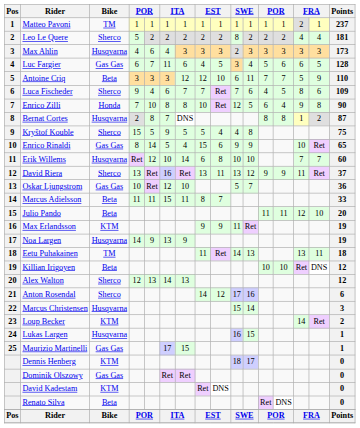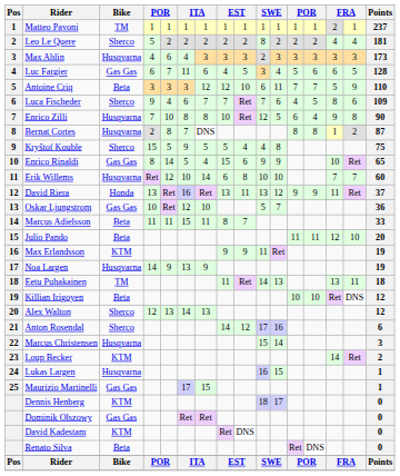 <table class="wikitable" style="font-size: 80%; text-align:center">
 <tr valign="top">
 <th valign="middle">Pos</th>
 <th valign="middle">Rider</th>
 <th valign="middle">Bike</th>
 <th colspan=2><a href='#'>POR</a><br></th>
 <th colspan=2><a href='#'>ITA</a><br></th>
 <th colspan=2><a href='#'>EST</a><br></th>
 <th colspan=2><a href='#'>SWE</a><br></th>
 <th colspan=2><a href='#'>POR</a><br></th>
 <th colspan=2><a href='#'>FRA</a><br></th>
 <th valign="middle">Points</th>
 </tr>
 <tr>
 <th>1</th>
 <td align=left> <a href='#'>Matteo Pavoni</a></td>
 <td><a href='#'>TM</a></td>
 <td style="background:#ffffbf;">1</td>
 <td style="background:#ffffbf;">1</td>
 <td style="background:#ffffbf;">1</td>
 <td style="background:#ffffbf;">1</td>
 <td style="background:#ffffbf;">1</td>
 <td style="background:#ffffbf;">1</td>
 <td style="background:#ffffbf;">1</td>
 <td style="background:#ffffbf;">1</td>
 <td style="background:#ffffbf;">1</td>
 <td style="background:#ffffbf;">1</td>
 <td style="background:#dfdfdf;">2</td>
 <td style="background:#ffffbf;">1</td>
 <th>237</th>
 </tr>
 <tr>
 <th>2</th>
 <td align=left> <a href='#'>Leo Le Quere</a></td>
 <td><a href='#'>Sherco</a></td>
 <td style="background:#dfffdf;">5</td>
 <td style="background:#dfdfdf;">2</td>
 <td style="background:#dfdfdf;">2</td>
 <td style="background:#dfdfdf;">2</td>
 <td style="background:#dfdfdf;">2</td>
 <td style="background:#dfdfdf;">2</td>
 <td style="background:#dfffdf;">8</td>
 <td style="background:#dfdfdf;">2</td>
 <td style="background:#dfdfdf;">2</td>
 <td style="background:#dfdfdf;">2</td>
 <td style="background:#dfffdf;">4</td>
 <td style="background:#dfffdf;">4</td>
 <th>181</th>
 </tr>
 <tr>
 <th>3</th>
 <td align=left> <a href='#'>Max Ahlin</a></td>
 <td><a href='#'>Husqvarna</a></td>
 <td style="background:#dfffdf;">4</td>
 <td style="background:#dfffdf;">6</td>
 <td style="background:#dfffdf;">4</td>
 <td style="background:#ffdf9f;">3</td>
 <td style="background:#ffdf9f;">3</td>
 <td style="background:#ffdf9f;">3</td>
 <td style="background:#dfdfdf;">2</td>
 <td style="background:#ffdf9f;">3</td>
 <td style="background:#ffdf9f;">3</td>
 <td style="background:#ffdf9f;">3</td>
 <td style="background:#ffdf9f;">3</td>
 <td style="background:#ffdf9f;">3</td>
 <th>173</th>
 </tr>
 <tr>
 <th>4</th>
 <td align=left> <a href='#'>Luc Fargier</a></td>
 <td><a href='#'>Gas Gas</a></td>
 <td style="background:#dfffdf;">6</td>
 <td style="background:#dfffdf;">7</td>
 <td style="background:#dfffdf;">11</td>
 <td style="background:#dfffdf;">6</td>
 <td style="background:#dfffdf;">4</td>
 <td style="background:#dfffdf;">5</td>
 <td style="background:#ffdf9f;">3</td>
 <td style="background:#dfffdf;">4</td>
 <td style="background:#dfffdf;">5</td>
 <td style="background:#dfffdf;">6</td>
 <td style="background:#dfffdf;">6</td>
 <td style="background:#dfffdf;">5</td>
 <th>128</th>
 </tr>
 <tr>
 <th>5</th>
 <td align=left> <a href='#'>Antoine Criq</a></td>
 <td><a href='#'>Beta</a></td>
 <td style="background:#ffdf9f;">3</td>
 <td style="background:#ffdf9f;">3</td>
 <td style="background:#ffdf9f;">3</td>
 <td style="background:#dfffdf;">12</td>
 <td style="background:#dfffdf;">12</td>
 <td style="background:#dfffdf;">10</td>
 <td style="background:#dfffdf;">6</td>
 <td style="background:#dfffdf;">11</td>
 <td style="background:#dfffdf;">7</td>
 <td style="background:#dfffdf;">7</td>
 <td style="background:#dfffdf;">5</td>
 <td style="background:#dfffdf;">9</td>
 <th>110</th>
 </tr>
 <tr>
 <th>6</th>
 <td align=left> <a href='#'>Luca Fischeder</a></td>
 <td><a href='#'>Sherco</a></td>
 <td style="background:#dfffdf;">9</td>
 <td style="background:#dfffdf;">4</td>
 <td style="background:#dfffdf;">6</td>
 <td style="background:#dfffdf;">7</td>
 <td style="background:#dfffdf;">7</td>
 <td style="background:#efcfff;">Ret</td>
 <td style="background:#dfffdf;">7</td>
 <td style="background:#dfffdf;">6</td>
 <td style="background:#dfffdf;">4</td>
 <td style="background:#dfffdf;">5</td>
 <td style="background:#dfffdf;">8</td>
 <td style="background:#dfffdf;">6</td>
 <th>109</th>
 </tr>
 <tr>
 <th>7</th>
 <td align=left> <a href='#'>Enrico Zilli</a></td>
-<td><a href='#'>Honda</a></td>
+<td><a href='#'>Husqvarna</a></td>
 <td style="background:#dfffdf;">7</td>
 <td style="background:#dfffdf;">10</td>
 <td style="background:#dfffdf;">8</td>
 <td style="background:#dfffdf;">8</td>
 <td style="background:#dfffdf;">10</td>
 <td style="background:#efcfff;">Ret</td>
 <td style="background:#dfffdf;">12</td>
 <td style="background:#dfffdf;">5</td>
 <td style="background:#dfffdf;">6</td>
 <td style="background:#dfffdf;">4</td>
 <td style="background:#dfffdf;">9</td>
 <td style="background:#dfffdf;">8</td>
 <th>90</th>
 </tr>
 <tr>
 <th>8</th>
 <td align=left> <a href='#'>Bernat Cortes</a></td>
 <td><a href='#'>Husqvarna</a></td>
 <td style="background:#dfdfdf;">2</td>
 <td style="background:#dfffdf;">8</td>
 <td style="background:#dfffdf;">7</td>
 <td style="background:#ffffff;">DNS</td>
 <td></td>
 <td></td>
 <td></td>
 <td></td>
 <td style="background:#dfffdf;">8</td>
 <td style="background:#dfffdf;">8</td>
 <td style="background:#ffffbf;">1</td>
 <td style="background:#dfdfdf;">2</td>
 <th>87</th>
 </tr>
 <tr>
 <th>9</th>
 <td align=left> <a href='#'>Kryštof Kouble</a></td>
 <td><a href='#'>Sherco</a></td>
 <td style="background:#dfffdf;">15</td>
 <td style="background:#dfffdf;">5</td>
 <td style="background:#dfffdf;">9</td>
 <td style="background:#dfffdf;">5</td>
 <td style="background:#dfffdf;">5</td>
 <td style="background:#dfffdf;">4</td>
 <td style="background:#dfffdf;">4</td>
 <td style="background:#dfffdf;">8</td>
 <td></td>
 <td></td>
 <td></td>
 <td></td>
 <th>75</th>
 </tr>
 <tr>
 <th>10</th>
 <td align=left> <a href='#'>Enrico Rinaldi</a></td>
 <td><a href='#'>Gas Gas</a></td>
 <td style="background:#dfffdf;">8</td>
 <td style="background:#dfffdf;">14</td>
 <td style="background:#dfffdf;">5</td>
 <td style="background:#dfffdf;">4</td>
 <td style="background:#dfffdf;">15</td>
 <td style="background:#dfffdf;">6</td>
 <td style="background:#dfffdf;">9</td>
 <td style="background:#dfffdf;">9</td>
 <td></td>
 <td></td>
 <td style="background:#dfffdf;">10</td>
 <td style="background:#efcfff;">Ret</td>
 <th>65</th>
 </tr>
 <tr>
 <th>11</th>
 <td align=left> <a href='#'>Erik Willems</a></td>
 <td><a href='#'>Husqvarna</a></td>
 <td style="background:#efcfff;">Ret</td>
 <td style="background:#dfffdf;">12</td>
 <td style="background:#dfffdf;">10</td>
 <td style="background:#dfffdf;">14</td>
 <td style="background:#dfffdf;">6</td>
 <td style="background:#dfffdf;">8</td>
 <td style="background:#dfffdf;">10</td>
 <td style="background:#dfffdf;">10</td>
 <td></td>
 <td></td>
 <td style="background:#dfffdf;">7</td>
 <td style="background:#dfffdf;">7</td>
 <th>60</th>
 </tr>
 <tr>
 <th>12</th>
 <td align=left> <a href='#'>David Riera</a></td>
-<td><a href='#'>Sherco</a></td>
+<td><a href='#'>Honda</a></td>
 <td style="background:#dfffdf;">13</td>
 <td style="background:#efcfff;">Ret</td>
 <td style="background:#cfcfff;">16</td>
 <td style="background:#efcfff;">Ret</td>
 <td style="background:#dfffdf;">13</td>
 <td style="background:#dfffdf;">11</td>
 <td style="background:#dfffdf;">13</td>
 <td style="background:#dfffdf;">12</td>
 <td style="background:#dfffdf;">9</td>
 <td style="background:#dfffdf;">9</td>
 <td style="background:#dfffdf;">11</td>
 <td style="background:#efcfff;">Ret</td>
 <th>37</th>
 </tr>
 <tr>
 <th>13</th>
 <td align=left> <a href='#'>Oskar Ljungstrom</a></td>
 <td><a href='#'>Gas Gas</a></td>
 <td style="background:#dfffdf;">10</td>
 <td style="background:#efcfff;">Ret</td>
 <td style="background:#dfffdf;">12</td>
 <td style="background:#dfffdf;">10</td>
 <td></td>
 <td></td>
 <td style="background:#dfffdf;">5</td>
 <td style="background:#dfffdf;">7</td>
 <td></td>
 <td></td>
 <td></td>
 <td></td>
 <th>36</th>
 </tr>
 <tr>
 <th>14</th>
 <td align=left> <a href='#'>Marcus Adielsson</a></td>
 <td><a href='#'>Beta</a></td>
 <td style="background:#dfffdf;">11</td>
 <td style="background:#dfffdf;">11</td>
 <td style="background:#dfffdf;">15</td>
 <td style="background:#dfffdf;">11</td>
 <td style="background:#dfffdf;">8</td>
 <td style="background:#dfffdf;">7</td>
 <td></td>
 <td></td>
 <td></td>
 <td></td>
 <td></td>
 <td></td>
 <th>33</th>
 </tr>
 <tr>
 <th>15</th>
 <td align=left> <a href='#'>Julio Pando</a></td>
 <td><a href='#'>Beta</a></td>
 <td></td>
 <td></td>
 <td></td>
 <td></td>
 <td></td>
 <td></td>
 <td></td>
 <td></td>
 <td style="background:#dfffdf;">11</td>
 <td style="background:#dfffdf;">11</td>
 <td style="background:#dfffdf;">12</td>
 <td style="background:#dfffdf;">10</td>
 <th>20</th>
 </tr>
 <tr>
 <th>16</th>
 <td align=left> <a href='#'>Max Erlandsson</a></td>
 <td><a href='#'>KTM</a></td>
 <td></td>
 <td></td>
 <td></td>
 <td></td>
 <td style="background:#dfffdf;">9</td>
 <td style="background:#dfffdf;">9</td>
 <td style="background:#dfffdf;">11</td>
 <td style="background:#efcfff;">Ret</td>
 <td></td>
 <td></td>
 <td></td>
 <td></td>
 <th>19</th>
 </tr>
 <tr>
 <th>17</th>
 <td align=left> <a href='#'>Noa Largen</a></td>
 <td><a href='#'>Husqvarna</a></td>
 <td style="background:#dfffdf;">14</td>
 <td style="background:#dfffdf;">9</td>
 <td style="background:#dfffdf;">13</td>
 <td style="background:#dfffdf;">9</td>
 <td></td>
 <td></td>
 <td></td>
 <td></td>
 <td></td>
 <td></td>
 <td></td>
 <td></td>
 <th>19</th>
 </tr>
 <tr>
 <th>18</th>
 <td align=left> <a href='#'>Eetu Puhakainen</a></td>
 <td><a href='#'>TM</a></td>
 <td></td>
 <td></td>
 <td></td>
 <td></td>
 <td style="background:#dfffdf;">11</td>
 <td style="background:#efcfff;">Ret</td>
 <td style="background:#dfffdf;">14</td>
 <td style="background:#dfffdf;">13</td>
 <td></td>
 <td></td>
 <td style="background:#dfffdf;">13</td>
 <td style="background:#dfffdf;">11</td>
 <th>18</th>
 </tr>
 <tr>
 <th>19</th>
 <td align=left> <a href='#'>Killian Irigoyen</a></td>
 <td><a href='#'>Beta</a></td>
 <td></td>
 <td></td>
 <td></td>
 <td></td>
 <td></td>
 <td></td>
 <td></td>
 <td></td>
 <td style="background:#dfffdf;">10</td>
 <td style="background:#dfffdf;">10</td>
 <td style="background:#efcfff;">Ret</td>
 <td style="background:#ffffff;">DNS</td>
 <th>12</th>
 </tr>
 <tr>
 <th>20</th>
 <td align=left> <a href='#'>Alex Walton</a></td>
 <td><a href='#'>Sherco</a></td>
 <td style="background:#dfffdf;">12</td>
 <td style="background:#dfffdf;">13</td>
 <td style="background:#dfffdf;">14</td>
 <td style="background:#dfffdf;">13</td>
 <td></td>
 <td></td>
 <td></td>
 <td></td>
 <td></td>
 <td></td>
 <td></td>
 <td></td>
 <th>12</th>
 </tr>
 <tr>
 <th>21</th>
 <td align=left> <a href='#'>Anton Rosendal</a></td>
 <td><a href='#'>Sherco</a></td>
 <td></td>
 <td></td>
 <td></td>
 <td></td>
 <td style="background:#dfffdf;">14</td>
 <td style="background:#dfffdf;">12</td>
 <td style="background:#cfcfff;">17</td>
 <td style="background:#cfcfff;">16</td>
 <td></td>
 <td></td>
 <td></td>
 <td></td>
 <th>6</th>
 </tr>
 <tr>
 <th>22</th>
 <td align=left> <a href='#'>Marcus Christensen</a></td>
 <td><a href='#'>Husqvarna</a></td>
 <td></td>
 <td></td>
 <td></td>
 <td></td>
 <td></td>
 <td></td>
 <td style="background:#dfffdf;">15</td>
 <td style="background:#dfffdf;">14</td>
 <td></td>
 <td></td>
 <td></td>
 <td></td>
 <th>3</th>
 </tr>
 <tr>
 <th>23</th>
 <td align=left> <a href='#'>Loup Becker</a></td>
 <td><a href='#'>KTM</a></td>
 <td></td>
 <td></td>
 <td></td>
 <td></td>
 <td></td>
 <td></td>
 <td></td>
 <td></td>
 <td></td>
 <td></td>
 <td style="background:#dfffdf;">14</td>
 <td style="background:#efcfff;">Ret</td>
 <th>2</th>
 </tr>
 <tr>
 <th>24</th>
 <td align=left> <a href='#'>Lukas Largen</a></td>
 <td><a href='#'>Husqvarna</a></td>
 <td></td>
 <td></td>
 <td></td>
 <td></td>
 <td></td>
 <td></td>
 <td style="background:#cfcfff;">16</td>
 <td style="background:#dfffdf;">15</td>
 <td></td>
 <td></td>
 <td></td>
 <td></td>
 <th>1</th>
 </tr>
 <tr>
 <th>25</th>
 <td align=left> <a href='#'>Maurizio Martinelli</a></td>
 <td><a href='#'>Gas Gas</a></td>
 <td></td>
 <td></td>
 <td style="background:#cfcfff;">17</td>
 <td style="background:#dfffdf;">15</td>
 <td></td>
 <td></td>
 <td></td>
 <td></td>
 <td></td>
 <td></td>
 <td></td>
 <td></td>
 <th>1</th>
 </tr>
 <tr>
 <th></th>
 <td align=left> <a href='#'>Dennis Henberg</a></td>
 <td><a href='#'>KTM</a></td>
 <td></td>
 <td></td>
 <td></td>
 <td></td>
 <td></td>
 <td></td>
 <td style="background:#cfcfff;">18</td>
 <td style="background:#cfcfff;">17</td>
 <td></td>
 <td></td>
 <td></td>
 <td></td>
 <th>0</th>
 </tr>
 <tr>
 <th></th>
 <td align=left> <a href='#'>Dominik Olszowy</a></td>
 <td><a href='#'>Gas Gas</a></td>
 <td></td>
 <td></td>
 <td style="background:#efcfff;">Ret</td>
 <td style="background:#efcfff;">Ret</td>
 <td></td>
 <td></td>
 <td></td>
 <td></td>
 <td></td>
 <td></td>
 <td></td>
 <td></td>
 <th>0</th>
 </tr>
 <tr>
 <th></th>
 <td align=left> <a href='#'>David Kadestam</a></td>
 <td><a href='#'>KTM</a></td>
 <td></td>
 <td></td>
 <td></td>
 <td></td>
 <td style="background:#efcfff;">Ret</td>
 <td style="background:#ffffff;">DNS</td>
 <td></td>
 <td></td>
 <td></td>
 <td></td>
 <td></td>
 <td></td>
 <th>0</th>
 </tr>
 <tr>
 <th></th>
 <td align=left> <a href='#'>Renato Silva</a></td>
 <td><a href='#'>Beta</a></td>
 <td></td>
 <td></td>
 <td></td>
 <td></td>
 <td></td>
 <td></td>
 <td></td>
 <td></td>
 <td style="background:#efcfff;">Ret</td>
 <td style="background:#ffffff;">DNS</td>
 <td></td>
 <td></td>
 <th>0</th>
 </tr>
 <tr>
 </tr>
 <tr valign="top">
 <th valign="middle">Pos</th>
 <th valign="middle">Rider</th>
 <th valign="middle">Bike</th>
 <th colspan=2><a href='#'>POR</a><br></th>
 <th colspan=2><a href='#'>ITA</a><br></th>
 <th colspan=2><a href='#'>EST</a><br></th>
 <th colspan=2><a href='#'>SWE</a><br></th>
 <th colspan=2><a href='#'>POR</a><br></th>
 <th colspan=2><a href='#'>FRA</a><br></th>
 <th valign="middle">Points</th>
 </tr>
 <tr>
 </tr>
 </table>
